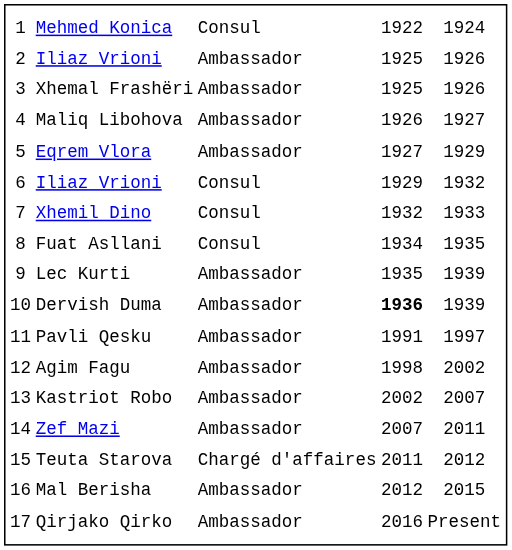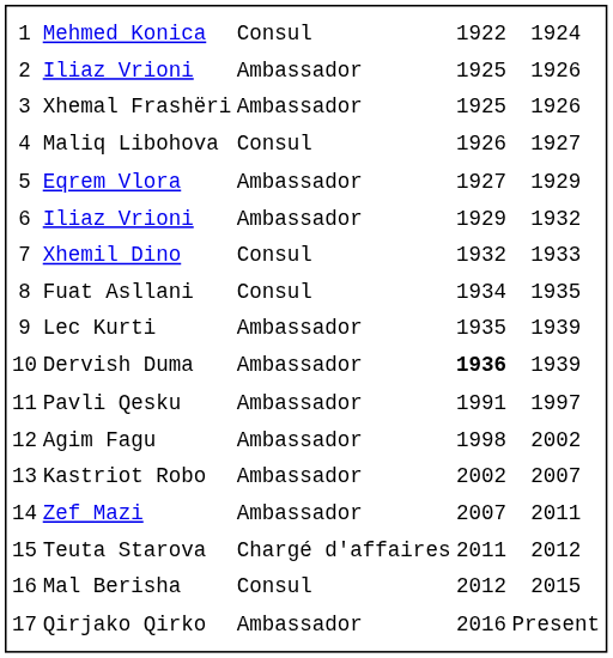 <table cellpadding="0" cellspacing="3" style="border:1px solid #000000; font-size:88%; line-height: 1.5em;">
 <tr>
 <td><strong></strong></td>
 <td><strong></strong></td>
 <td><strong></strong></td>
 <td colspan="2"></td>
 </tr>
 <tr>
 <td align=center>1</td>
 <td><a href='#'>Mehmed Konica</a></td>
 <td>Consul</td>
 <td align=center>1922</td>
 <td align=center>1924</td>
 </tr>
 <tr>
 <td align=center>2</td>
 <td><a href='#'>Iliaz Vrioni</a></td>
 <td>Ambassador</td>
 <td align=center>1925</td>
 <td align=center>1926</td>
 </tr>
 <tr>
 <td align=center>3</td>
 <td>Xhemal Frashëri</td>
 <td>Ambassador</td>
 <td align=center>1925</td>
 <td align=center>1926</td>
 </tr>
 <tr>
 <td align=center>4</td>
 <td>Maliq Libohova</td>
-<td>Ambassador</td>
+<td>Consul</td>
 <td align=center>1926</td>
 <td align=center>1927</td>
 </tr>
 <tr>
 <td align=center>5</td>
 <td><a href='#'>Eqrem Vlora</a></td>
 <td>Ambassador</td>
 <td align=center>1927</td>
 <td align=center>1929</td>
 </tr>
 <tr>
 <td align=center>6</td>
 <td><a href='#'>Iliaz Vrioni</a></td>
-<td>Consul</td>
+<td>Ambassador</td>
 <td align=center>1929</td>
 <td align=center>1932</td>
 </tr>
 <tr>
 <td align=center>7</td>
 <td><a href='#'>Xhemil Dino</a></td>
 <td>Consul</td>
 <td align=center>1932</td>
 <td align=center>1933</td>
 </tr>
 <tr>
 <td align=center>8</td>
 <td>Fuat Asllani</td>
 <td>Consul</td>
 <td align=center>1934</td>
 <td align=center>1935</td>
 </tr>
 <tr>
 <td align=center>9</td>
 <td>Lec Kurti</td>
 <td>Ambassador</td>
 <td align=center>1935</td>
 <td align=center>1939</td>
 </tr>
 <tr>
 <td align=center>10</td>
 <td>Dervish Duma</td>
 <td>Ambassador</td>
 <td align=center><strong>1936</strong></td>
 <td align=center>1939</td>
 </tr>
 <tr>
 <td align=center>11</td>
 <td>Pavli Qesku</td>
 <td>Ambassador</td>
 <td align=center>1991</td>
 <td align=center>1997</td>
 </tr>
 <tr>
 <td align=center>12</td>
 <td>Agim Fagu</td>
 <td>Ambassador</td>
 <td align=center>1998</td>
 <td align=center>2002</td>
 </tr>
 <tr>
 <td align=center>13</td>
 <td>Kastriot Robo</td>
 <td>Ambassador</td>
 <td align=center>2002</td>
 <td align=center>2007</td>
 </tr>
 <tr>
 <td align=center>14</td>
 <td><a href='#'>Zef Mazi</a></td>
 <td>Ambassador</td>
 <td align=center>2007</td>
 <td align=center>2011</td>
 </tr>
 <tr>
 <td align=center>15</td>
 <td>Teuta Starova</td>
 <td>Chargé d'affaires</td>
 <td align=center>2011</td>
 <td align=center>2012</td>
 </tr>
 <tr>
 <td align=center>16</td>
 <td>Mal Berisha</td>
-<td>Ambassador</td>
+<td>Consul</td>
 <td align=center>2012</td>
 <td align=center>2015</td>
 </tr>
 <tr>
 <td align=center>17</td>
 <td>Qirjako Qirko</td>
 <td>Ambassador</td>
 <td align=center>2016</td>
 <td align=center>Present</td>
 </tr>
 <tr>
 </tr>
 </table>
